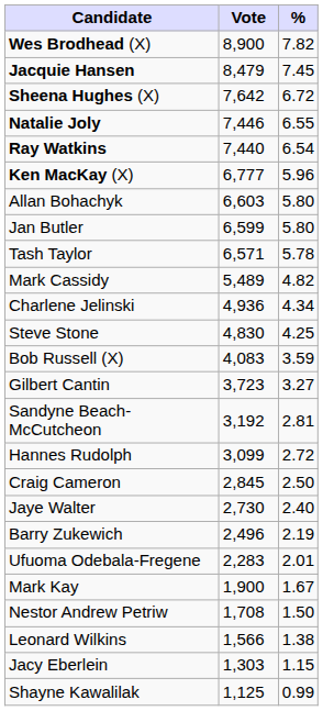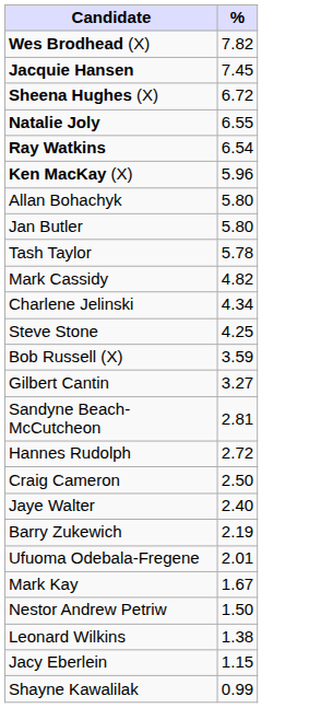 <table class="wikitable">
 <tr>
 <th style="background:#ddf; width:200px;">Candidate</th>
-<th style="background:#ddf; width:50px;">Vote</th>
 <th style="background:#ddf; width:30px;">%</th>
 </tr>
 <tr>
 <td><strong>Wes Brodhead</strong> (X)</td>
-<td>8,900</td>
 <td>7.82</td>
 </tr>
 <tr>
 <td><strong>Jacquie Hansen</strong></td>
-<td>8,479</td>
 <td>7.45</td>
 </tr>
 <tr>
 <td><strong>Sheena Hughes</strong> (X)</td>
-<td>7,642</td>
 <td>6.72</td>
 </tr>
 <tr>
 <td><strong>Natalie Joly</strong></td>
-<td>7,446</td>
 <td>6.55</td>
 </tr>
 <tr>
 <td><strong>Ray Watkins</strong></td>
-<td>7,440</td>
 <td>6.54</td>
 </tr>
 <tr>
 <td><strong>Ken MacKay</strong> (X)</td>
-<td>6,777</td>
 <td>5.96</td>
 </tr>
 <tr>
 <td>Allan Bohachyk</td>
-<td>6,603</td>
 <td>5.80</td>
 </tr>
 <tr>
 <td>Jan Butler</td>
-<td>6,599</td>
 <td>5.80</td>
 </tr>
 <tr>
 <td>Tash Taylor</td>
-<td>6,571</td>
 <td>5.78</td>
 </tr>
 <tr>
 <td>Mark Cassidy</td>
-<td>5,489</td>
 <td>4.82</td>
 </tr>
 <tr>
 <td>Charlene Jelinski</td>
-<td>4,936</td>
 <td>4.34</td>
 </tr>
 <tr>
 <td>Steve Stone</td>
-<td>4,830</td>
 <td>4.25</td>
 </tr>
 <tr>
 <td>Bob Russell (X)</td>
-<td>4,083</td>
 <td>3.59</td>
 </tr>
 <tr>
 <td>Gilbert Cantin</td>
-<td>3,723</td>
 <td>3.27</td>
 </tr>
 <tr>
 <td>Sandyne Beach-McCutcheon</td>
-<td>3,192</td>
 <td>2.81</td>
 </tr>
 <tr>
 <td>Hannes Rudolph</td>
-<td>3,099</td>
 <td>2.72</td>
 </tr>
 <tr>
 <td>Craig Cameron</td>
-<td>2,845</td>
 <td>2.50</td>
 </tr>
 <tr>
 <td>Jaye Walter</td>
-<td>2,730</td>
 <td>2.40</td>
 </tr>
 <tr>
 <td>Barry Zukewich</td>
-<td>2,496</td>
 <td>2.19</td>
 </tr>
 <tr>
 <td>Ufuoma Odebala-Fregene</td>
-<td>2,283</td>
 <td>2.01</td>
 </tr>
 <tr>
 <td>Mark Kay</td>
-<td>1,900</td>
 <td>1.67</td>
 </tr>
 <tr>
 <td>Nestor Andrew Petriw</td>
-<td>1,708</td>
 <td>1.50</td>
 </tr>
 <tr>
 <td>Leonard Wilkins</td>
-<td>1,566</td>
 <td>1.38</td>
 </tr>
 <tr>
 <td>Jacy Eberlein</td>
-<td>1,303</td>
 <td>1.15</td>
 </tr>
 <tr>
 <td>Shayne Kawalilak</td>
-<td>1,125</td>
 <td>0.99</td>
 </tr>
 </table>
